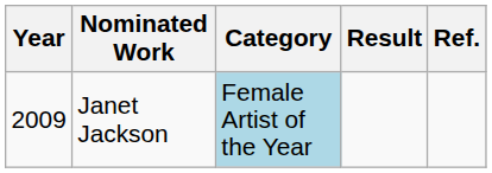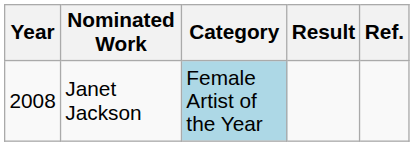 <table class="wikitable" width="50%">
 <tr>
 <th width="5%">Year</th>
 <th width="40%">Nominated Work</th>
 <th width="40%">Category</th>
 <th width="10%">Result</th>
 <th width="5%">Ref.</th>
 </tr>
 <tr>
-<td>2009</td>
+<td>2008</td>
 <td>Janet Jackson</td>
 <td style="background: lightblue;">Female Artist of the Year</td>
 <td></td>
 <td></td>
 </tr>
 </table>
